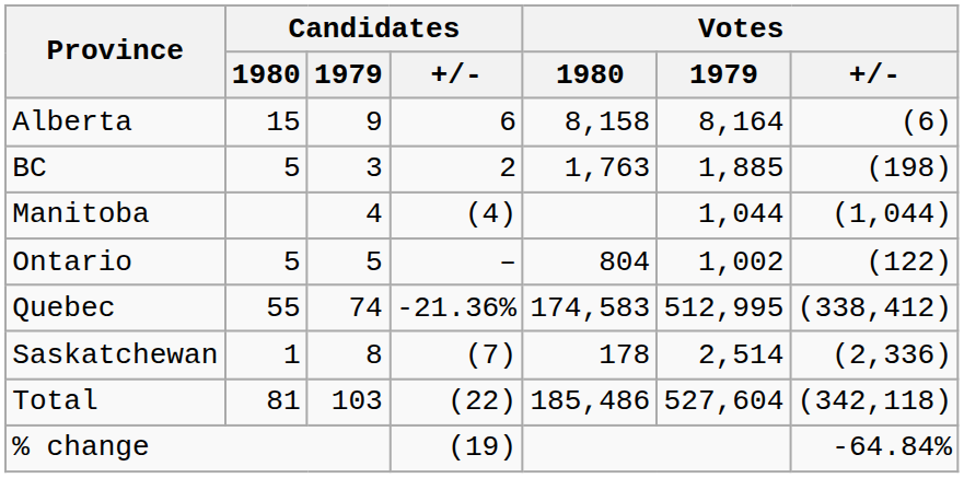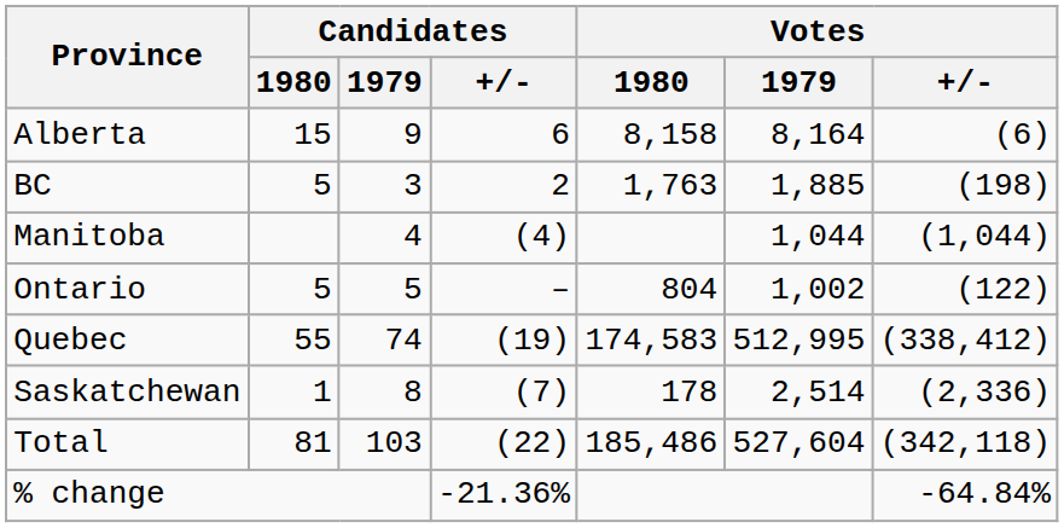 <table class="wikitable" style="text-align:right;">
 <tr>
 <th rowspan="2">Province</th>
 <th colspan="3">Candidates</th>
 <th colspan="3">Votes</th>
 </tr>
 <tr>
 <th>1980</th>
 <th>1979</th>
 <th>+/-</th>
 <th>1980</th>
 <th>1979</th>
 <th>+/-</th>
 </tr>
 <tr>
 <td style="text-align:left;">Alberta</td>
 <td>15</td>
 <td>9</td>
 <td>6</td>
 <td>8,158</td>
 <td>8,164</td>
 <td>(6)</td>
 </tr>
 <tr>
 <td style="text-align:left;">BC</td>
 <td>5</td>
 <td>3</td>
 <td>2</td>
 <td>1,763</td>
 <td>1,885</td>
 <td>(198)</td>
 </tr>
 <tr>
 <td style="text-align:left;">Manitoba</td>
 <td></td>
 <td>4</td>
 <td>(4)</td>
 <td></td>
 <td>1,044</td>
 <td>(1,044)</td>
 </tr>
 <tr>
 <td style="text-align:left;">Ontario</td>
 <td>5</td>
 <td>5</td>
 <td>–</td>
 <td>804</td>
 <td>1,002</td>
 <td>(122)</td>
 </tr>
 <tr>
 <td style="text-align:left;">Quebec</td>
 <td>55</td>
 <td>74</td>
-<td>-21.36%</td>
+<td>(19)</td>
 <td>174,583</td>
 <td>512,995</td>
 <td>(338,412)</td>
 </tr>
 <tr>
 <td style="text-align:left;">Saskatchewan</td>
 <td>1</td>
 <td>8</td>
 <td>(7)</td>
 <td>178</td>
 <td>2,514</td>
 <td>(2,336)</td>
 </tr>
 <tr>
 <td style="text-align:left;">Total</td>
 <td>81</td>
 <td>103</td>
 <td>(22)</td>
 <td>185,486</td>
 <td>527,604</td>
 <td>(342,118)</td>
 </tr>
 <tr>
 <td style="text-align:left;" colspan="3">% change</td>
-<td>(19)</td>
+<td>-21.36%</td>
 <td colspan="2"> </td>
 <td>-64.84%</td>
 </tr>
 </table>
